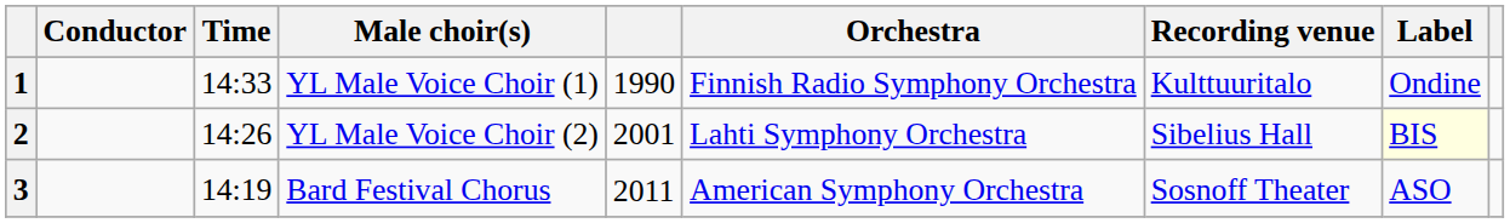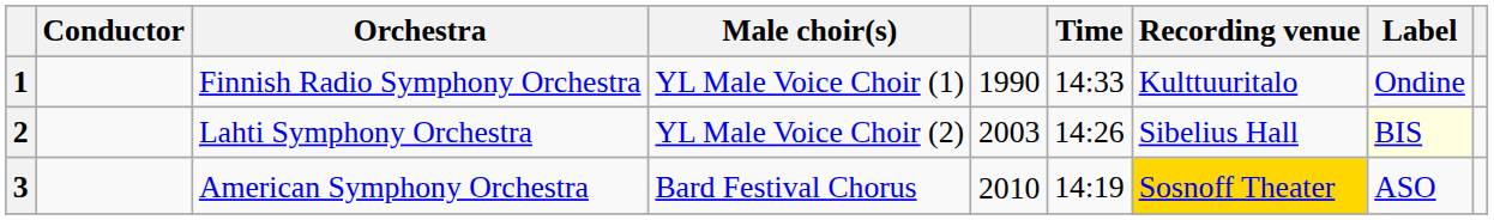 <table class="wikitable" style="margin-right:0; font-size:95%">
 <tr>
 <th scope="col"></th>
 <th scope="col">Conductor</th>
-<th scope="col">Time</th>
+<th scope="col">Orchestra</th>
 <th scope="col">Male choir(s)</th>
 <th scope="col"></th>
-<th scope="col">Orchestra</th>
+<th scope="col">Time</th>
 <th scope="col">Recording venue</th>
 <th scope="col">Label</th>
 <th scope="col"class="unsortable"></th>
 </tr>
 <tr>
 <th scope="row">1</th>
 <td></td>
-<td>14:33</td>
+<td><a href='#'>Finnish Radio Symphony Orchestra</a></td>
 <td><a href='#'>YL Male Voice Choir</a> (1)</td>
 <td>1990</td>
-<td><a href='#'>Finnish Radio Symphony Orchestra</a></td>
+<td>14:33</td>
 <td><a href='#'>Kulttuuritalo</a></td>
 <td><a href='#'>Ondine</a></td>
 <td></td>
 </tr>
 <tr>
 <th scope="row">2</th>
 <td></td>
+<td><a href='#'>Lahti Symphony Orchestra</a></td>
+<td><a href='#'>YL Male Voice Choir</a> (2)</td>
+<td>2003</td>
 <td>14:26</td>
-<td><a href='#'>YL Male Voice Choir</a> (2)</td>
-<td>2001</td>
-<td><a href='#'>Lahti Symphony Orchestra</a></td>
 <td><a href='#'>Sibelius Hall</a></td>
 <td style="background: lightyellow;"><a href='#'>BIS</a></td>
 <td></td>
 </tr>
 <tr>
 <th scope="row">3</th>
 <td></td>
+<td><a href='#'>American Symphony Orchestra</a></td>
+<td><a href='#'>Bard Festival Chorus</a></td>
+<td>2010<sup></sup></td>
 <td>14:19</td>
-<td><a href='#'>Bard Festival Chorus</a></td>
-<td>2011<sup></sup></td>
-<td><a href='#'>American Symphony Orchestra</a></td>
-<td><a href='#'>Sosnoff Theater</a></td>
+<td style="background: gold;"><a href='#'>Sosnoff Theater</a></td>
 <td><a href='#'>ASO</a></td>
 <td></td>
 </tr>
 </table>
